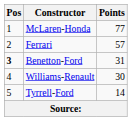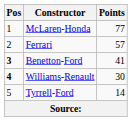 <table class="wikitable" style="font-size: 95%;">
 <tr>
 <th>Pos</th>
 <th>Constructor</th>
 <th>Points</th>
 </tr>
 <tr>
 <td>1</td>
 <td> <a href='#'>McLaren</a>-<a href='#'>Honda</a></td>
 <td align="right">77</td>
 </tr>
 <tr>
 <td>2</td>
 <td> <a href='#'>Ferrari</a></td>
 <td align="right">57</td>
 </tr>
 <tr>
 <td><strong>3</strong></td>
 <td> <a href='#'>Benetton</a>-<a href='#'>Ford</a></td>
-<td align="right">31</td>
+<td align="right">41</td>
 </tr>
 <tr>
-<td>4</td>
+<td><strong>4</strong></td>
 <td> <a href='#'>Williams</a>-<a href='#'>Renault</a></td>
 <td align="right">30</td>
 </tr>
 <tr>
 <td>5</td>
 <td> <a href='#'>Tyrrell</a>-<a href='#'>Ford</a></td>
 <td align="right">14</td>
 </tr>
 <tr>
 <th colspan=4>Source: </th>
 </tr>
 </table>
